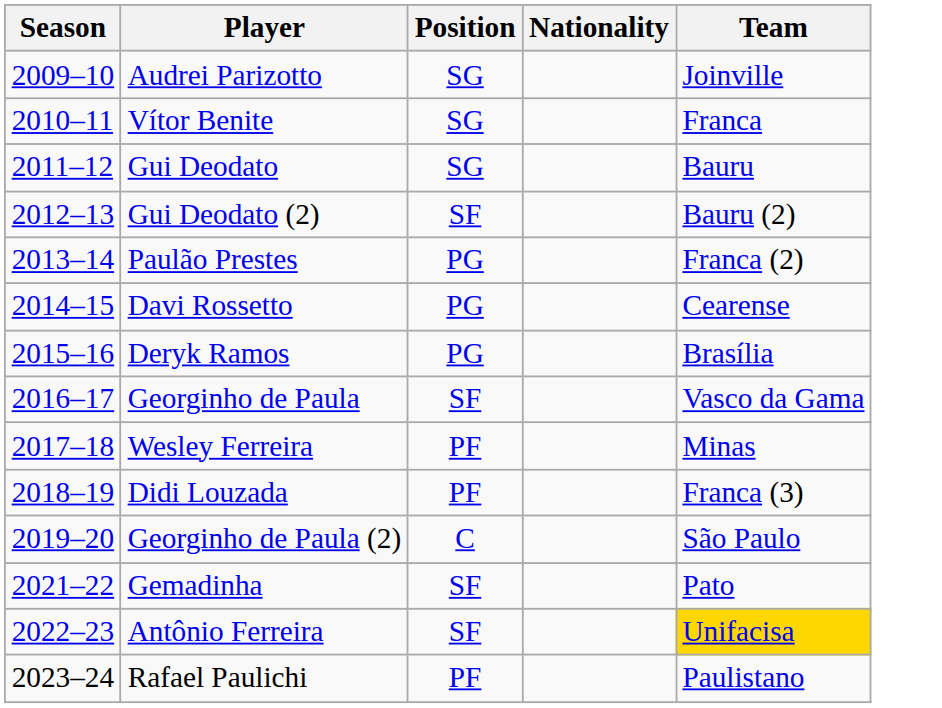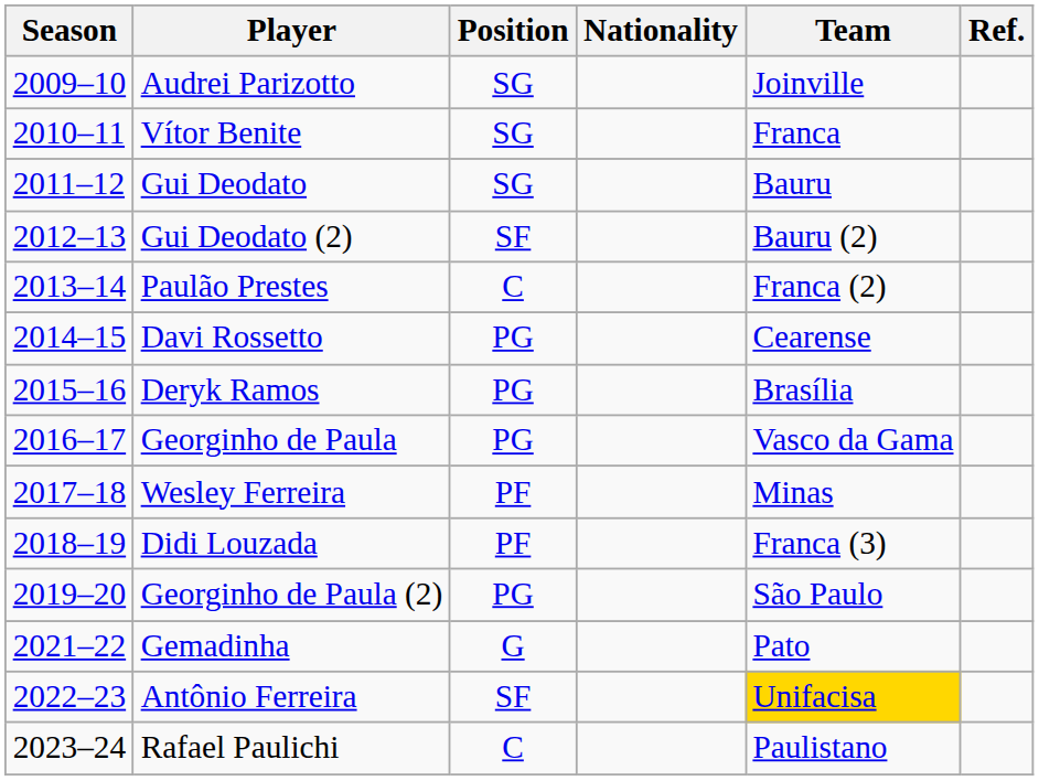 <table class="wikitable sortable">
 <tr>
 <th scope="col">Season</th>
 <th scope="col">Player</th>
 <th scope="col">Position</th>
 <th scope="col">Nationality</th>
 <th scope="col">Team</th>
+<th scope="col">Ref.</th>
 </tr>
 <tr>
 <td><a href='#'>2009–10</a></td>
 <td><a href='#'>Audrei Parizotto</a></td>
 <td style="text-align:center;"><a href='#'>SG</a></td>
 <td></td>
 <td><a href='#'>Joinville</a></td>
+<td></td>
 </tr>
 <tr>
 <td><a href='#'>2010–11</a></td>
 <td><a href='#'>Vítor Benite</a></td>
 <td style="text-align:center;"><a href='#'>SG</a></td>
 <td></td>
 <td><a href='#'>Franca</a></td>
+<td></td>
 </tr>
 <tr>
 <td><a href='#'>2011–12</a></td>
 <td><a href='#'>Gui Deodato</a></td>
 <td style="text-align:center;"><a href='#'>SG</a></td>
 <td></td>
 <td><a href='#'>Bauru</a></td>
+<td></td>
 </tr>
 <tr>
 <td><a href='#'>2012–13</a></td>
 <td><a href='#'>Gui Deodato</a> (2)</td>
 <td style="text-align:center;"><a href='#'>SF</a></td>
 <td></td>
 <td><a href='#'>Bauru</a> (2)</td>
+<td></td>
 </tr>
 <tr>
 <td><a href='#'>2013–14</a></td>
 <td><a href='#'>Paulão Prestes</a></td>
-<td style="text-align:center;"><a href='#'>PG</a></td>
+<td style="text-align:center;"><a href='#'>C</a></td>
 <td></td>
 <td><a href='#'>Franca</a> (2)</td>
+<td></td>
 </tr>
 <tr>
 <td><a href='#'>2014–15</a></td>
 <td><a href='#'>Davi Rossetto</a></td>
 <td style="text-align:center;"><a href='#'>PG</a></td>
 <td></td>
 <td><a href='#'>Cearense</a></td>
+<td></td>
 </tr>
 <tr>
 <td><a href='#'>2015–16</a></td>
 <td><a href='#'>Deryk Ramos</a></td>
 <td style="text-align:center;"><a href='#'>PG</a></td>
 <td></td>
 <td><a href='#'>Brasília</a></td>
+<td></td>
 </tr>
 <tr>
 <td><a href='#'>2016–17</a></td>
 <td><a href='#'>Georginho de Paula</a></td>
-<td style="text-align:center;"><a href='#'>SF</a></td>
+<td style="text-align:center;"><a href='#'>PG</a></td>
 <td></td>
 <td><a href='#'>Vasco da Gama</a></td>
+<td></td>
 </tr>
 <tr>
 <td><a href='#'>2017–18</a></td>
 <td><a href='#'>Wesley Ferreira</a></td>
 <td style="text-align:center;"><a href='#'>PF</a></td>
 <td></td>
 <td><a href='#'>Minas</a></td>
+<td></td>
 </tr>
 <tr>
 <td><a href='#'>2018–19</a></td>
 <td><a href='#'>Didi Louzada</a></td>
 <td style="text-align:center;"><a href='#'>PF</a></td>
 <td></td>
 <td><a href='#'>Franca</a> (3)</td>
+<td></td>
 </tr>
 <tr>
 <td><a href='#'>2019–20</a></td>
 <td><a href='#'>Georginho de Paula</a> (2)</td>
-<td style="text-align:center;"><a href='#'>C</a></td>
+<td style="text-align:center;"><a href='#'>PG</a></td>
 <td></td>
 <td><a href='#'>São Paulo</a></td>
+<td></td>
 </tr>
 <tr>
 <td><a href='#'>2021–22</a></td>
 <td><a href='#'>Gemadinha</a></td>
-<td style="text-align:center;"><a href='#'>SF</a></td>
+<td align=center><a href='#'>G</a></td>
 <td></td>
 <td><a href='#'>Pato</a></td>
+<td></td>
 </tr>
 <tr>
 <td><a href='#'>2022–23</a></td>
 <td><a href='#'>Antônio Ferreira</a></td>
 <td align=center><a href='#'>SF</a></td>
 <td></td>
 <td style="background: gold;"><a href='#'>Unifacisa</a></td>
+<td></td>
 </tr>
 <tr>
 <td>2023–24</td>
 <td>Rafael Paulichi</td>
-<td align=center><a href='#'>PF</a></td>
+<td style="text-align:center;"><a href='#'>C</a></td>
 <td></td>
 <td><a href='#'>Paulistano</a></td>
+<td></td>
 </tr>
 </table>
